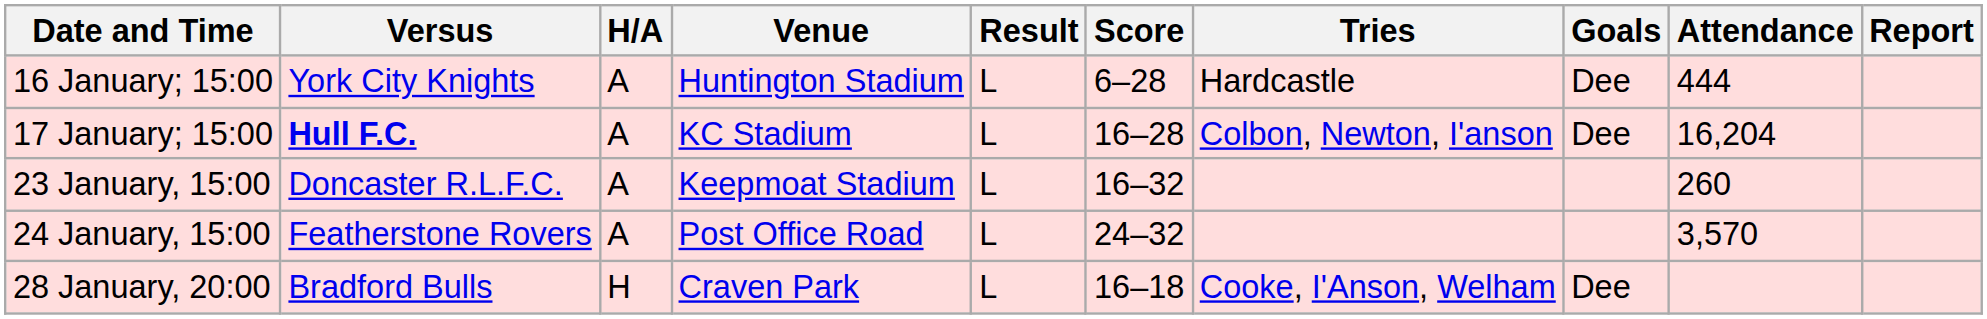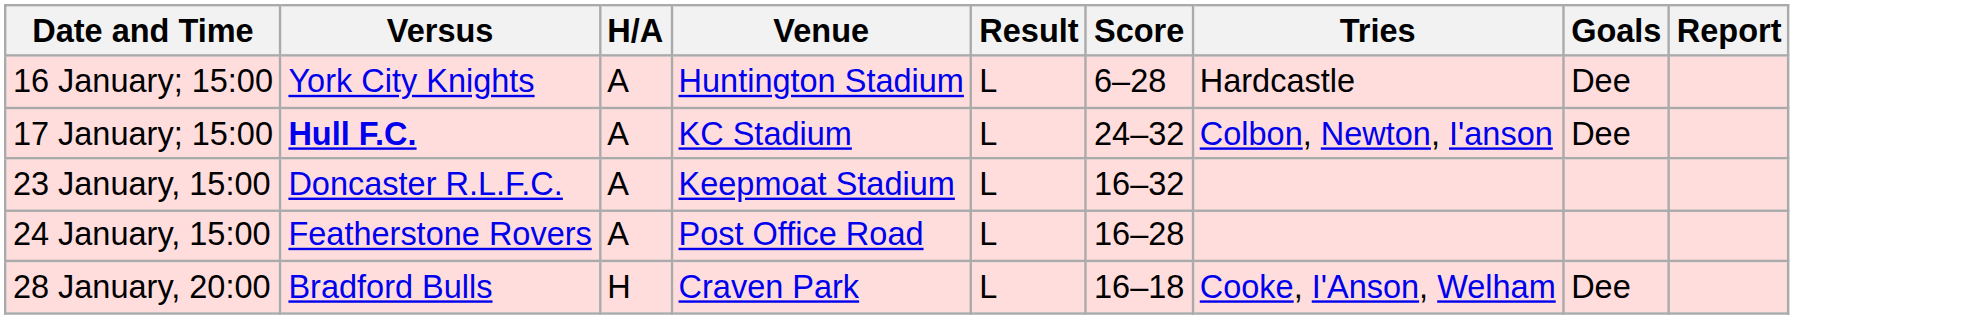 <table class="wikitable" style="font-size:85%;">
 <tr>
 <th>Date and Time</th>
 <th>Versus</th>
 <th>H/A</th>
 <th>Venue</th>
 <th>Result</th>
 <th>Score</th>
 <th>Tries</th>
 <th>Goals</th>
-<th>Attendance</th>
 <th>Report</th>
 </tr>
 <tr style="background:#ffdddd;">
 <td>16 January; 15:00</td>
 <td> <a href='#'>York City Knights</a></td>
 <td>A</td>
 <td><a href='#'>Huntington Stadium</a></td>
 <td>L</td>
 <td>6–28</td>
 <td>Hardcastle</td>
 <td>Dee</td>
-<td>444</td>
 <td></td>
 </tr>
 <tr style="background:#ffdddd;">
 <td>17 January; 15:00</td>
 <td><strong> <a href='#'>Hull F.C.</a></strong></td>
 <td>A</td>
 <td><a href='#'>KC Stadium</a></td>
 <td>L</td>
-<td>16–28</td>
+<td>24–32</td>
 <td><a href='#'>Colbon</a>, <a href='#'>Newton</a>, <a href='#'>I'anson</a></td>
 <td>Dee</td>
-<td>16,204</td>
 <td></td>
 </tr>
 <tr style="background:#ffdddd;">
 <td>23 January, 15:00</td>
 <td> <a href='#'>Doncaster R.L.F.C.</a></td>
 <td>A</td>
 <td><a href='#'>Keepmoat Stadium</a></td>
 <td>L</td>
 <td>16–32</td>
 <td></td>
 <td></td>
-<td>260</td>
 <td></td>
 </tr>
 <tr style="background:#ffdddd;">
 <td>24 January, 15:00</td>
 <td> <a href='#'>Featherstone Rovers</a></td>
 <td>A</td>
 <td><a href='#'>Post Office Road</a></td>
 <td>L</td>
-<td>24–32</td>
+<td>16–28</td>
 <td></td>
 <td></td>
-<td>3,570</td>
 <td></td>
 </tr>
 <tr style="background:#ffdddd;">
 <td>28 January, 20:00</td>
 <td> <a href='#'>Bradford Bulls</a></td>
 <td>H</td>
 <td><a href='#'>Craven Park</a></td>
 <td>L</td>
 <td>16–18</td>
 <td><a href='#'>Cooke</a>, <a href='#'>I'Anson</a>, <a href='#'>Welham</a></td>
 <td>Dee</td>
 <td></td>
-<td></td>
 </tr>
 </table>
